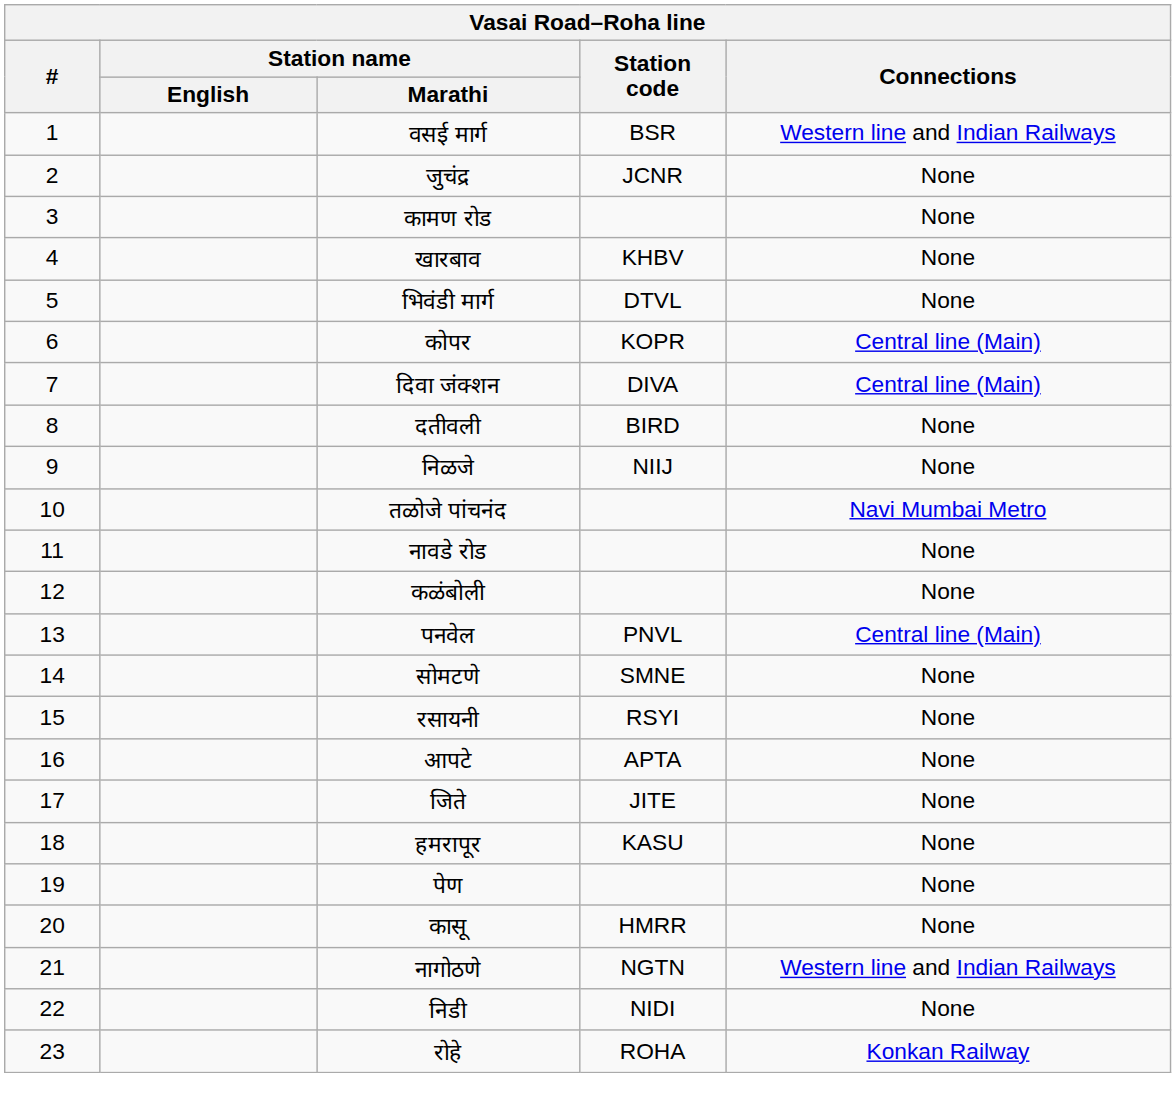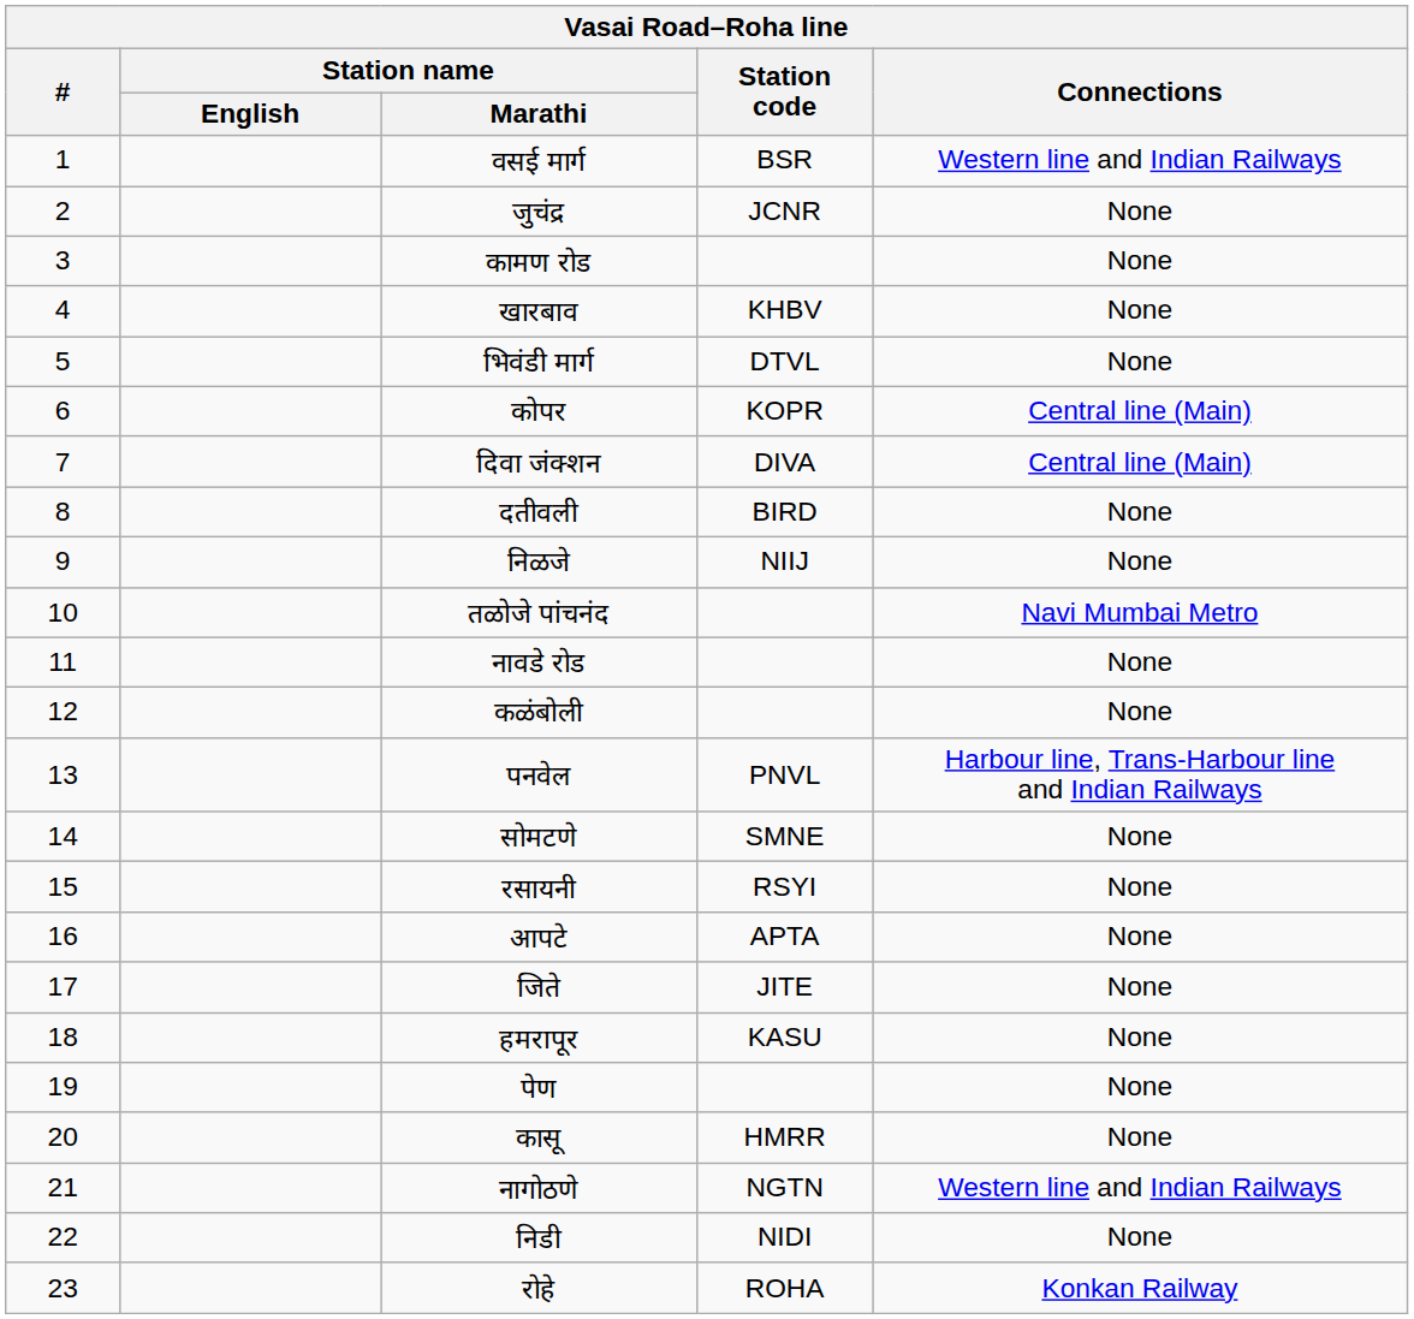 <table class="wikitable sortable"  style="text-align:center; width:65%;">
 <tr>
 <th colspan="5"><strong>Vasai Road–Roha line</strong></th>
 </tr>
 <tr>
 <th rowspan="2" style="width:1%;">#</th>
 <th colspan="2" style="width:5%;">Station name</th>
 <th rowspan="2" style="width:1%;">Station code</th>
 <th rowspan="2" style="width:5%;">Connections</th>
 </tr>
 <tr>
 <th>English</th>
 <th>Marathi</th>
 </tr>
 <tr>
 <td>1</td>
 <td></td>
 <td>वसई मार्ग</td>
 <td>BSR</td>
 <td><a href='#'>Western line</a> and <a href='#'>Indian Railways</a></td>
 </tr>
 <tr>
 <td>2</td>
 <td></td>
 <td>जुचंद्र</td>
 <td>JCNR</td>
 <td>None</td>
 </tr>
 <tr>
 <td>3</td>
 <td></td>
 <td>कामण रोड</td>
 <td></td>
 <td>None</td>
 </tr>
 <tr>
 <td>4</td>
 <td></td>
 <td>खारबाव</td>
 <td>KHBV</td>
 <td>None</td>
 </tr>
 <tr>
 <td>5</td>
 <td></td>
 <td>भिवंडी मार्ग</td>
 <td>DTVL</td>
 <td>None</td>
 </tr>
 <tr>
 <td>6</td>
 <td></td>
 <td>कोपर</td>
 <td>KOPR</td>
 <td><a href='#'>Central line (Main)</a></td>
 </tr>
 <tr>
 <td>7</td>
 <td></td>
 <td>दिवा जंक्शन</td>
 <td>DIVA</td>
 <td><a href='#'>Central line (Main)</a></td>
 </tr>
 <tr>
 <td>8</td>
 <td></td>
 <td>दतीवली</td>
 <td>BIRD</td>
 <td>None</td>
 </tr>
 <tr>
 <td>9</td>
 <td></td>
 <td>निळजे</td>
 <td>NIIJ</td>
 <td>None</td>
 </tr>
 <tr>
 <td>10</td>
 <td></td>
 <td>तळोजे पांचनंद</td>
 <td></td>
 <td><a href='#'>Navi Mumbai Metro</a></td>
 </tr>
 <tr>
 <td>11</td>
 <td></td>
 <td>नावडे रोड</td>
 <td></td>
 <td>None</td>
 </tr>
 <tr>
 <td>12</td>
 <td></td>
 <td>कळंबोली</td>
 <td></td>
 <td>None</td>
 </tr>
 <tr>
 <td>13</td>
 <td></td>
 <td>पनवेल</td>
 <td>PNVL</td>
-<td><a href='#'>Central line (Main)</a></td>
+<td><a href='#'>Harbour line</a>, <a href='#'>Trans-Harbour line</a> <br> and <a href='#'>Indian Railways</a></td>
 </tr>
 <tr>
 <td>14</td>
 <td></td>
 <td>सोमटणे</td>
 <td>SMNE</td>
 <td>None</td>
 </tr>
 <tr>
 <td>15</td>
 <td></td>
 <td>रसायनी</td>
 <td>RSYI</td>
 <td>None</td>
 </tr>
 <tr>
 <td>16</td>
 <td></td>
 <td>आपटे</td>
 <td>APTA</td>
 <td>None</td>
 </tr>
 <tr>
 <td>17</td>
 <td></td>
 <td>जिते</td>
 <td>JITE</td>
 <td>None</td>
 </tr>
 <tr>
 <td>18</td>
 <td></td>
 <td>हमरापूर</td>
 <td>KASU</td>
 <td>None</td>
 </tr>
 <tr>
 <td>19</td>
 <td></td>
 <td>पेण</td>
 <td></td>
 <td>None</td>
 </tr>
 <tr>
 <td>20</td>
 <td></td>
 <td>कासू</td>
 <td>HMRR</td>
 <td>None</td>
 </tr>
 <tr>
 <td>21</td>
 <td></td>
 <td>नागोठणे</td>
 <td>NGTN</td>
 <td><a href='#'>Western line</a> and <a href='#'>Indian Railways</a></td>
 </tr>
 <tr>
 <td>22</td>
 <td></td>
 <td>निडी</td>
 <td>NIDI</td>
 <td>None</td>
 </tr>
 <tr>
 <td>23</td>
 <td></td>
 <td>रोहे</td>
 <td>ROHA</td>
 <td><a href='#'>Konkan Railway</a></td>
 </tr>
 </table>
